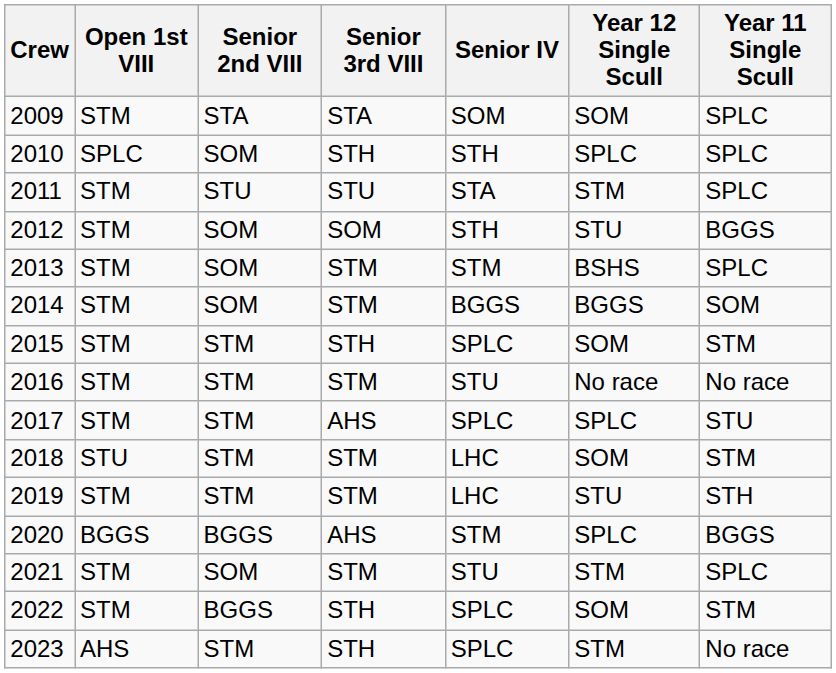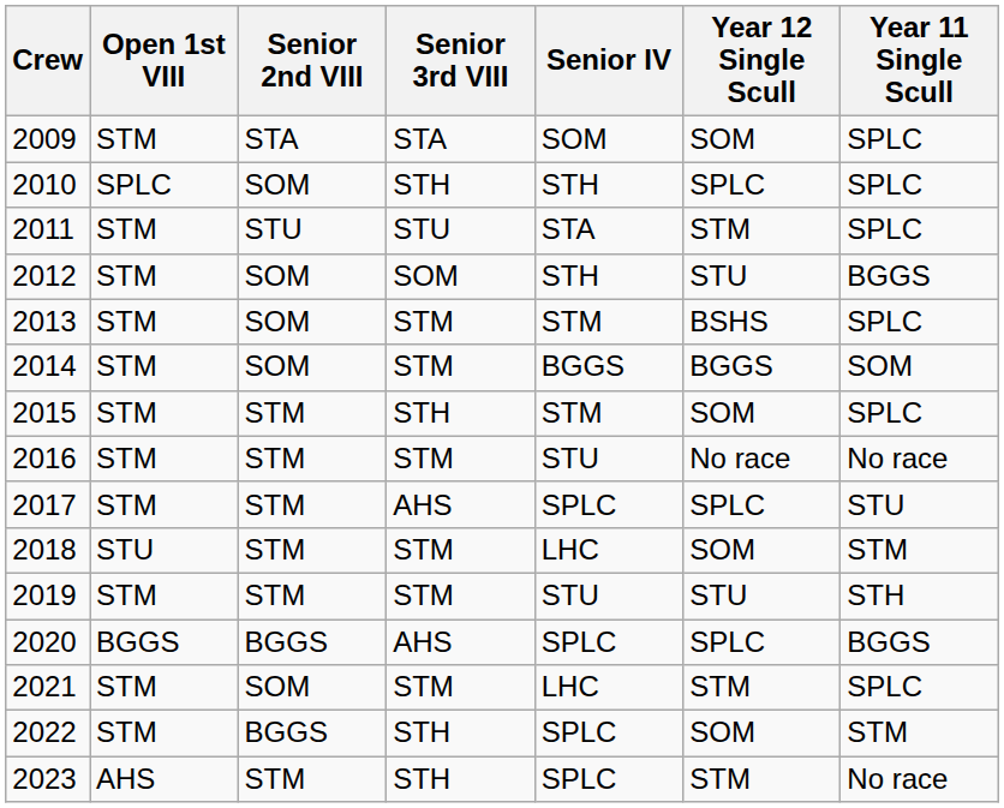 <table class="wikitable sortable">
 <tr>
 <th>Crew</th>
 <th width="75pt">Open 1st VIII</th>
 <th width="75pt">Senior 2nd VIII</th>
 <th width="75pt">Senior 3rd VIII</th>
 <th width="75pt">Senior IV</th>
 <th width="80pt">Year 12 Single Scull</th>
 <th width="80pt">Year 11 Single Scull</th>
 </tr>
 <tr>
 <td>2009</td>
 <td>STM</td>
 <td>STA</td>
 <td>STA</td>
 <td>SOM</td>
 <td>SOM</td>
 <td>SPLC</td>
 </tr>
 <tr>
 <td>2010</td>
 <td>SPLC</td>
 <td>SOM</td>
 <td>STH</td>
 <td>STH</td>
 <td>SPLC</td>
 <td>SPLC</td>
 </tr>
 <tr>
 <td>2011</td>
 <td>STM</td>
 <td>STU</td>
 <td>STU</td>
 <td>STA</td>
 <td>STM</td>
 <td>SPLC</td>
 </tr>
 <tr>
 <td>2012</td>
 <td>STM</td>
 <td>SOM</td>
 <td>SOM</td>
 <td>STH</td>
 <td>STU</td>
 <td>BGGS</td>
 </tr>
 <tr>
 <td>2013</td>
 <td>STM</td>
 <td>SOM</td>
 <td>STM</td>
 <td>STM</td>
 <td>BSHS</td>
 <td>SPLC</td>
 </tr>
 <tr>
 <td>2014</td>
 <td>STM</td>
 <td>SOM</td>
 <td>STM</td>
 <td>BGGS</td>
 <td>BGGS</td>
 <td>SOM</td>
 </tr>
 <tr>
 <td>2015</td>
 <td>STM</td>
 <td>STM</td>
 <td>STH</td>
+<td>STM</td>
+<td>SOM</td>
 <td>SPLC</td>
-<td>SOM</td>
-<td>STM</td>
 </tr>
 <tr>
 <td>2016</td>
 <td>STM</td>
 <td>STM</td>
 <td>STM</td>
 <td>STU</td>
 <td>No race</td>
 <td>No race</td>
 </tr>
 <tr>
 <td>2017</td>
 <td>STM</td>
 <td>STM</td>
 <td>AHS</td>
 <td>SPLC</td>
 <td>SPLC</td>
 <td>STU</td>
 </tr>
 <tr>
 <td>2018</td>
 <td>STU</td>
 <td>STM</td>
 <td>STM</td>
 <td>LHC</td>
 <td>SOM</td>
 <td>STM</td>
 </tr>
 <tr>
 <td>2019</td>
 <td>STM</td>
 <td>STM</td>
 <td>STM</td>
-<td>LHC</td>
+<td>STU</td>
 <td>STU</td>
 <td>STH</td>
 </tr>
 <tr>
 <td>2020</td>
 <td>BGGS</td>
 <td>BGGS</td>
 <td>AHS</td>
-<td>STM</td>
+<td>SPLC</td>
 <td>SPLC</td>
 <td>BGGS</td>
 </tr>
 <tr>
 <td>2021</td>
 <td>STM</td>
 <td>SOM</td>
 <td>STM</td>
-<td>STU</td>
+<td>LHC</td>
 <td>STM</td>
 <td>SPLC</td>
 </tr>
 <tr>
 <td>2022</td>
 <td>STM</td>
 <td>BGGS</td>
 <td>STH</td>
 <td>SPLC</td>
 <td>SOM</td>
 <td>STM</td>
 </tr>
 <tr>
 <td>2023</td>
 <td>AHS</td>
 <td>STM</td>
 <td>STH</td>
 <td>SPLC</td>
 <td>STM</td>
 <td>No race</td>
 </tr>
 </table>
